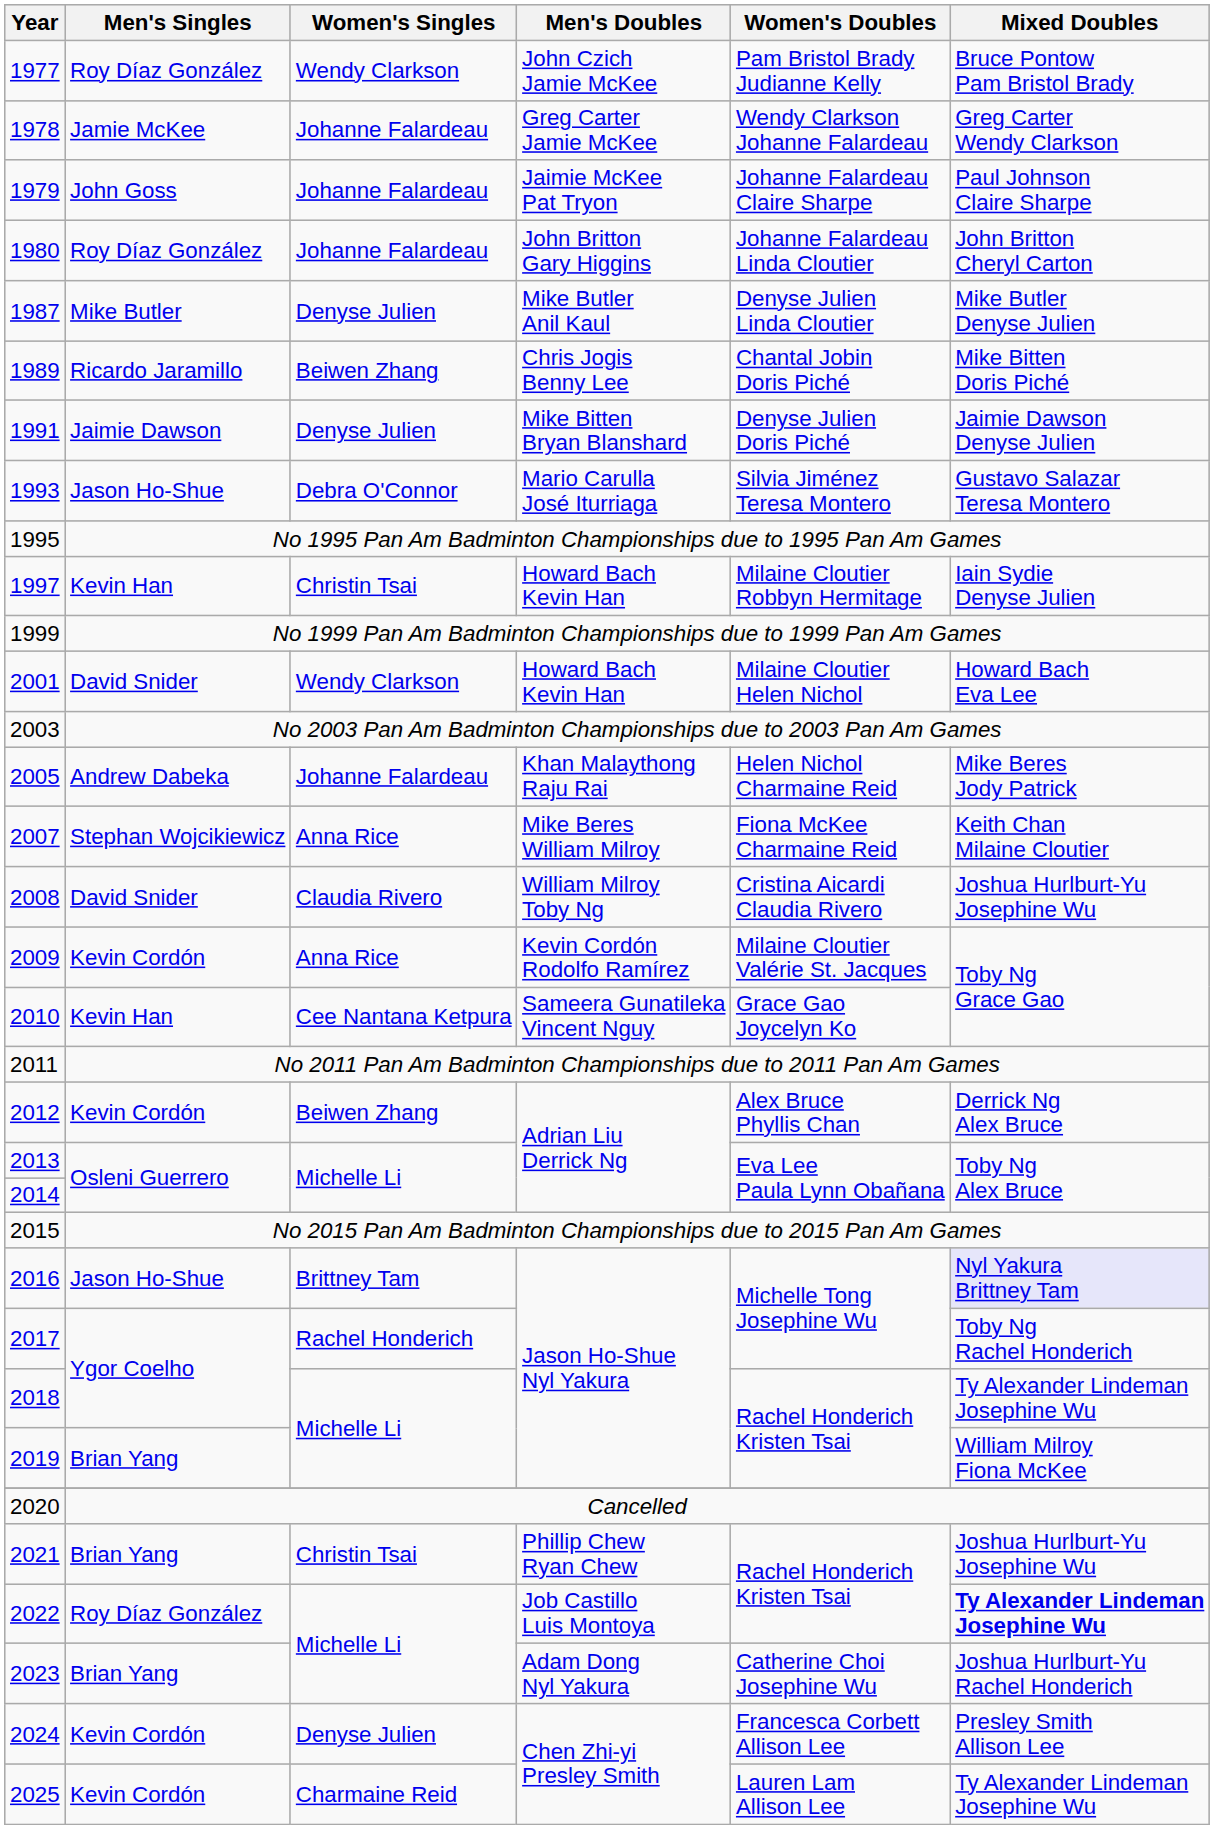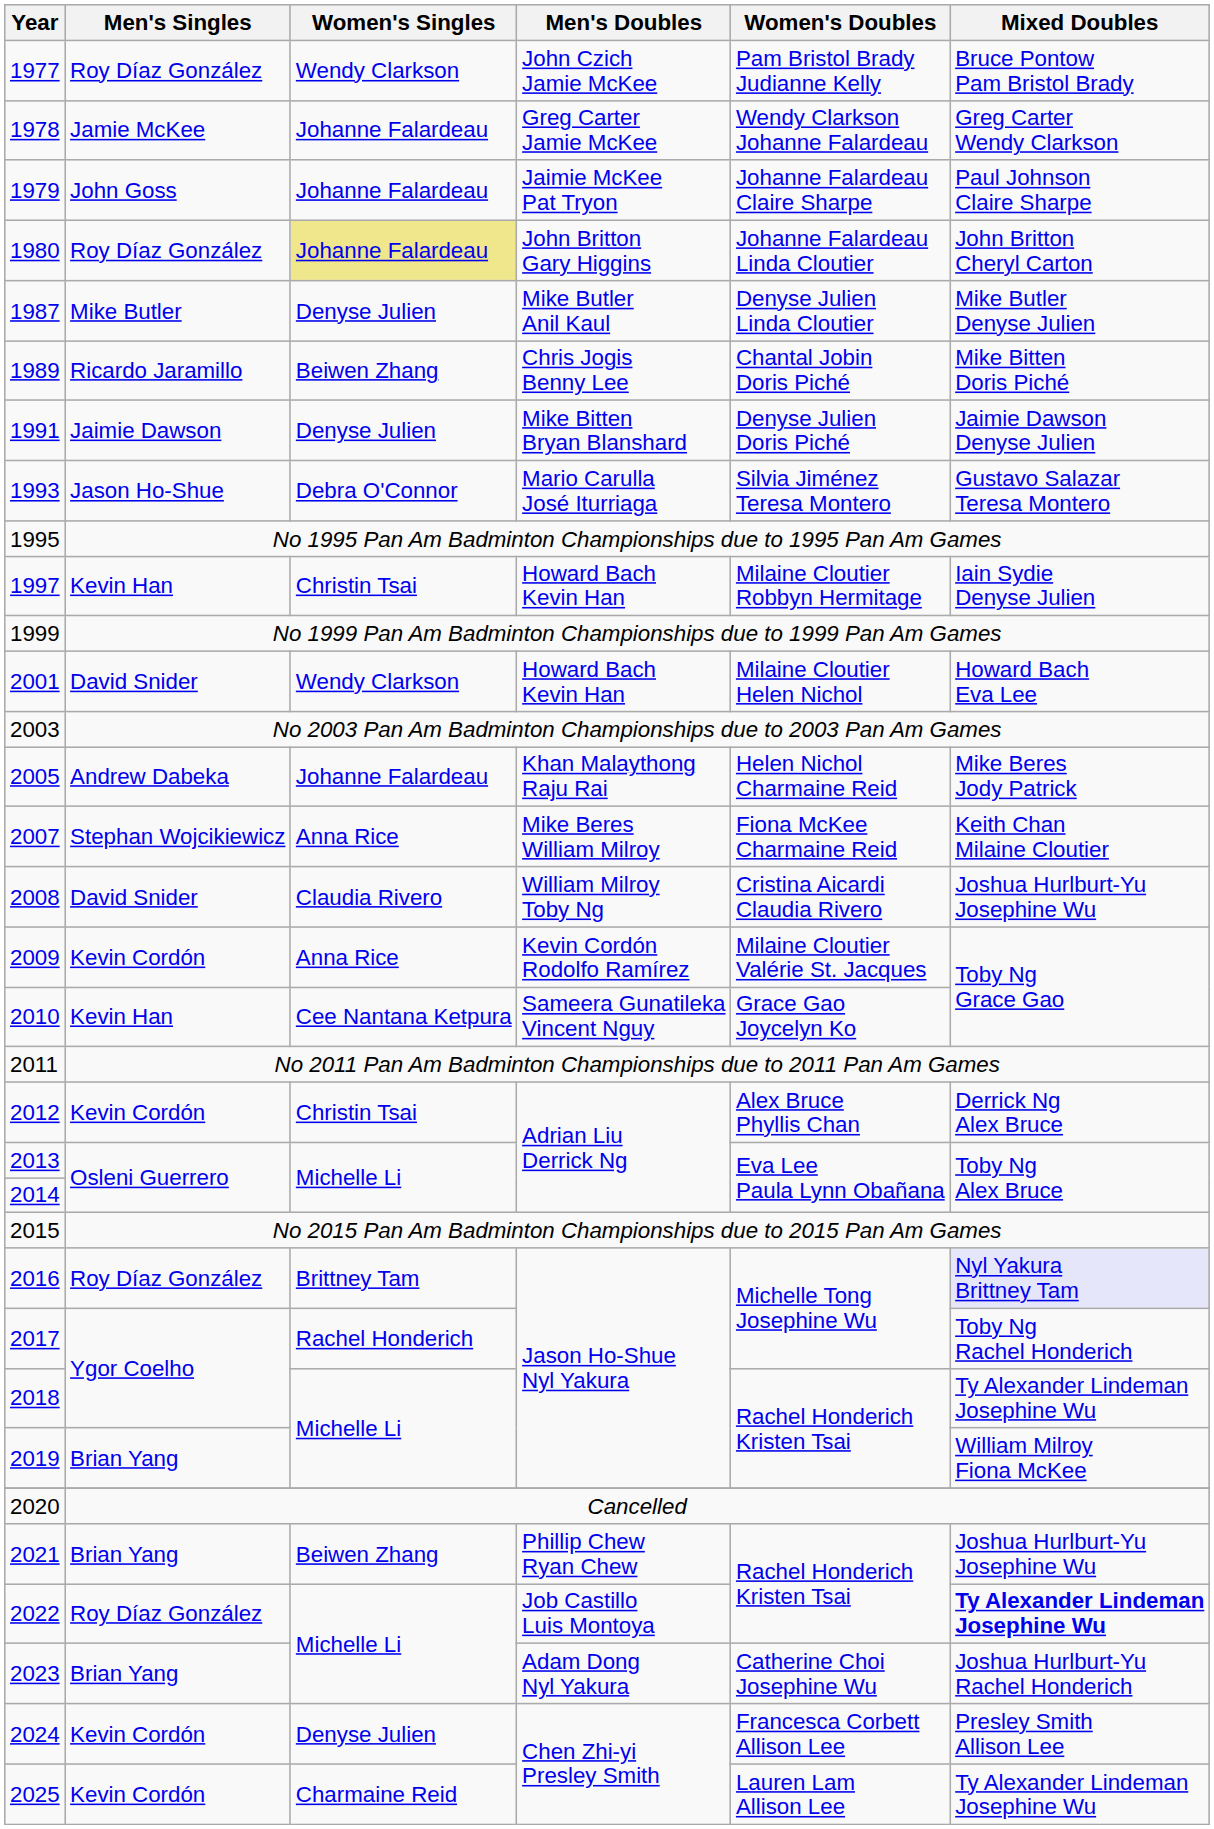 <table class=wikitable style="font-size:90%;">
 <tr>
 <th>Year</th>
 <th>Men's Singles</th>
 <th>Women's Singles</th>
 <th>Men's Doubles</th>
 <th>Women's Doubles</th>
 <th>Mixed Doubles</th>
 </tr>
 <tr>
 <td><a href='#'>1977</a></td>
 <td> <a href='#'>Roy Díaz González</a></td>
 <td> <a href='#'>Wendy Clarkson</a></td>
 <td> <a href='#'>John Czich</a><br> <a href='#'>Jamie McKee</a></td>
 <td> <a href='#'>Pam Bristol Brady</a><br> <a href='#'>Judianne Kelly</a></td>
 <td> <a href='#'>Bruce Pontow</a><br> <a href='#'>Pam Bristol Brady</a></td>
 </tr>
 <tr>
 <td><a href='#'>1978</a></td>
 <td> <a href='#'>Jamie McKee</a></td>
 <td> <a href='#'>Johanne Falardeau</a></td>
 <td> <a href='#'>Greg Carter</a><br> <a href='#'>Jamie McKee</a></td>
 <td> <a href='#'>Wendy Clarkson</a><br> <a href='#'>Johanne Falardeau</a></td>
 <td> <a href='#'>Greg Carter</a><br> <a href='#'>Wendy Clarkson</a></td>
 </tr>
 <tr>
 <td><a href='#'>1979</a></td>
 <td> <a href='#'>John Goss</a></td>
 <td> <a href='#'>Johanne Falardeau</a></td>
 <td> <a href='#'>Jaimie McKee</a><br> <a href='#'>Pat Tryon</a></td>
 <td> <a href='#'>Johanne Falardeau</a><br> <a href='#'>Claire Sharpe</a></td>
 <td> <a href='#'>Paul Johnson</a><br> <a href='#'>Claire Sharpe</a></td>
 </tr>
 <tr>
 <td><a href='#'>1980</a></td>
 <td> <a href='#'>Roy Díaz González</a></td>
-<td> <a href='#'>Johanne Falardeau</a></td>
+<td style="background: khaki;"> <a href='#'>Johanne Falardeau</a></td>
 <td> <a href='#'>John Britton</a><br> <a href='#'>Gary Higgins</a></td>
 <td> <a href='#'>Johanne Falardeau</a><br> <a href='#'>Linda Cloutier</a></td>
 <td> <a href='#'>John Britton</a><br> <a href='#'>Cheryl Carton</a></td>
 </tr>
 <tr>
 <td><a href='#'>1987</a></td>
 <td> <a href='#'>Mike Butler</a></td>
 <td> <a href='#'>Denyse Julien</a></td>
 <td> <a href='#'>Mike Butler</a><br>  <a href='#'>Anil Kaul</a></td>
 <td> <a href='#'>Denyse Julien</a> <br>  <a href='#'>Linda Cloutier</a></td>
 <td> <a href='#'>Mike Butler</a><br>  <a href='#'>Denyse Julien</a></td>
 </tr>
 <tr>
 <td><a href='#'>1989</a></td>
 <td> <a href='#'>Ricardo Jaramillo</a></td>
 <td> <a href='#'>Beiwen Zhang</a></td>
 <td> <a href='#'>Chris Jogis</a><br> <a href='#'>Benny Lee</a></td>
 <td> <a href='#'>Chantal Jobin</a><br> <a href='#'>Doris Piché</a></td>
 <td> <a href='#'>Mike Bitten</a><br> <a href='#'>Doris Piché</a></td>
 </tr>
 <tr>
 <td align=center><a href='#'>1991</a></td>
 <td> <a href='#'>Jaimie Dawson</a></td>
 <td> <a href='#'>Denyse Julien</a></td>
 <td> <a href='#'>Mike Bitten</a><br> <a href='#'>Bryan Blanshard</a></td>
 <td> <a href='#'>Denyse Julien</a><br> <a href='#'>Doris Piché</a></td>
 <td> <a href='#'>Jaimie Dawson</a><br> <a href='#'>Denyse Julien</a></td>
 </tr>
 <tr>
 <td align=center><a href='#'>1993</a></td>
 <td> <a href='#'>Jason Ho-Shue</a></td>
 <td> <a href='#'>Debra O'Connor</a></td>
 <td> <a href='#'>Mario Carulla</a><br> <a href='#'>José Iturriaga</a></td>
 <td> <a href='#'>Silvia Jiménez</a><br> <a href='#'>Teresa Montero</a></td>
 <td> <a href='#'>Gustavo Salazar</a><br> <a href='#'>Teresa Montero</a></td>
 </tr>
 <tr>
 <td>1995<br></td>
 <td colspan=5 align=center><em>No 1995 Pan Am Badminton Championships due to 1995 Pan Am Games</em></td>
 </tr>
 <tr>
 <td align=center><a href='#'>1997</a></td>
 <td> <a href='#'>Kevin Han</a></td>
 <td> <a href='#'>Christin Tsai</a></td>
 <td> <a href='#'>Howard Bach</a><br> <a href='#'>Kevin Han</a></td>
 <td> <a href='#'>Milaine Cloutier</a><br> <a href='#'>Robbyn Hermitage</a></td>
 <td> <a href='#'>Iain Sydie</a><br> <a href='#'>Denyse Julien</a></td>
 </tr>
 <tr>
 <td>1999<br></td>
 <td colspan=5 align=center><em>No 1999 Pan Am Badminton Championships due to 1999 Pan Am Games</em></td>
 </tr>
 <tr>
 <td align=center><a href='#'>2001</a></td>
 <td> <a href='#'>David Snider</a></td>
 <td> <a href='#'>Wendy Clarkson</a></td>
 <td> <a href='#'>Howard Bach</a><br> <a href='#'>Kevin Han</a></td>
 <td> <a href='#'>Milaine Cloutier</a><br> <a href='#'>Helen Nichol</a></td>
 <td> <a href='#'>Howard Bach</a><br> <a href='#'>Eva Lee</a></td>
 </tr>
 <tr>
 <td>2003<br></td>
 <td colspan=5 align=center><em>No 2003 Pan Am Badminton Championships due to 2003 Pan Am Games</em></td>
 </tr>
 <tr>
 <td align=center><a href='#'>2005</a></td>
 <td> <a href='#'>Andrew Dabeka</a></td>
 <td> <a href='#'>Johanne Falardeau</a></td>
 <td> <a href='#'>Khan Malaythong</a><br> <a href='#'>Raju Rai</a></td>
 <td> <a href='#'>Helen Nichol</a><br> <a href='#'>Charmaine Reid</a></td>
 <td> <a href='#'>Mike Beres</a><br> <a href='#'>Jody Patrick</a></td>
 </tr>
 <tr>
 <td align=center><a href='#'>2007</a></td>
 <td> <a href='#'>Stephan Wojcikiewicz</a></td>
 <td> <a href='#'>Anna Rice</a></td>
 <td> <a href='#'>Mike Beres</a><br> <a href='#'>William Milroy</a></td>
 <td> <a href='#'>Fiona McKee</a><br> <a href='#'>Charmaine Reid</a></td>
 <td> <a href='#'>Keith Chan</a><br> <a href='#'>Milaine Cloutier</a></td>
 </tr>
 <tr>
 <td align=center><a href='#'>2008</a></td>
 <td> <a href='#'>David Snider</a></td>
 <td> <a href='#'>Claudia Rivero</a></td>
 <td> <a href='#'>William Milroy</a><br> <a href='#'>Toby Ng</a></td>
 <td> <a href='#'>Cristina Aicardi</a><br> <a href='#'>Claudia Rivero</a></td>
 <td> <a href='#'>Joshua Hurlburt-Yu</a><br> <a href='#'>Josephine Wu</a></td>
 </tr>
 <tr>
 <td align=center><a href='#'>2009</a></td>
 <td> <a href='#'>Kevin Cordón</a></td>
 <td> <a href='#'>Anna Rice</a></td>
 <td> <a href='#'>Kevin Cordón</a><br> <a href='#'>Rodolfo Ramírez</a></td>
 <td> <a href='#'>Milaine Cloutier</a><br> <a href='#'>Valérie St. Jacques</a></td>
 <td rowspan=2> <a href='#'>Toby Ng</a><br> <a href='#'>Grace Gao</a></td>
 </tr>
 <tr>
 <td align=center><a href='#'>2010</a></td>
 <td> <a href='#'>Kevin Han</a></td>
 <td> <a href='#'>Cee Nantana Ketpura</a></td>
 <td> <a href='#'>Sameera Gunatileka</a><br> <a href='#'>Vincent Nguy</a></td>
 <td> <a href='#'>Grace Gao</a><br> <a href='#'>Joycelyn Ko</a></td>
 </tr>
 <tr>
 <td>2011<br></td>
 <td colspan=5 align=center><em>No 2011 Pan Am Badminton Championships due to 2011 Pan Am Games</em></td>
 </tr>
 <tr>
 <td align=center><a href='#'>2012</a></td>
 <td> <a href='#'>Kevin Cordón</a></td>
-<td> <a href='#'>Beiwen Zhang</a></td>
+<td> <a href='#'>Christin Tsai</a></td>
 <td rowspan=3> <a href='#'>Adrian Liu</a><br> <a href='#'>Derrick Ng</a></td>
 <td> <a href='#'>Alex Bruce</a><br> <a href='#'>Phyllis Chan</a></td>
 <td> <a href='#'>Derrick Ng</a><br> <a href='#'>Alex Bruce</a></td>
 </tr>
 <tr>
 <td align=center><a href='#'>2013</a></td>
 <td rowspan=2> <a href='#'>Osleni Guerrero</a></td>
 <td rowspan=2> <a href='#'>Michelle Li</a></td>
 <td rowspan=2> <a href='#'>Eva Lee</a><br> <a href='#'>Paula Lynn Obañana</a></td>
 <td rowspan=2> <a href='#'>Toby Ng</a><br> <a href='#'>Alex Bruce</a></td>
 </tr>
 <tr>
 <td align=center><a href='#'>2014</a></td>
 </tr>
 <tr>
 <td align=center>2015</td>
 <td colspan=5 align=center><em>No 2015 Pan Am Badminton Championships due to 2015 Pan Am Games</em></td>
 </tr>
 <tr>
 <td align=center><a href='#'>2016</a></td>
-<td> <a href='#'>Jason Ho-Shue</a></td>
+<td> <a href='#'>Roy Díaz González</a></td>
 <td> <a href='#'>Brittney Tam</a></td>
 <td rowspan=4> <a href='#'>Jason Ho-Shue</a><br> <a href='#'>Nyl Yakura</a></td>
 <td rowspan=2> <a href='#'>Michelle Tong</a><br> <a href='#'>Josephine Wu</a></td>
 <td style="background: lavender;"> <a href='#'>Nyl Yakura</a><br> <a href='#'>Brittney Tam</a></td>
 </tr>
 <tr>
 <td align=center><a href='#'>2017</a></td>
 <td rowspan=2> <a href='#'>Ygor Coelho</a></td>
 <td> <a href='#'>Rachel Honderich</a></td>
 <td> <a href='#'>Toby Ng</a><br> <a href='#'>Rachel Honderich</a></td>
 </tr>
 <tr>
 <td align=center><a href='#'>2018</a></td>
 <td rowspan=2> <a href='#'>Michelle Li</a></td>
 <td rowspan=2> <a href='#'>Rachel Honderich</a><br> <a href='#'>Kristen Tsai</a></td>
 <td> <a href='#'>Ty Alexander Lindeman</a><br> <a href='#'>Josephine Wu</a></td>
 </tr>
 <tr>
 <td align=center><a href='#'>2019</a></td>
 <td> <a href='#'>Brian Yang</a></td>
 <td> <a href='#'>William Milroy</a><br> <a href='#'>Fiona McKee</a></td>
 </tr>
 <tr>
 </tr>
 <tr>
 <td align=center>2020</td>
 <td colspan="5" align="center"><em>Cancelled</em></td>
 </tr>
 <tr>
 <td align=center><a href='#'>2021</a></td>
 <td> <a href='#'>Brian Yang</a></td>
-<td> <a href='#'>Christin Tsai</a></td>
+<td> <a href='#'>Beiwen Zhang</a></td>
 <td> <a href='#'>Phillip Chew</a> <br> <a href='#'>Ryan Chew</a></td>
 <td rowspan=2> <a href='#'>Rachel Honderich</a> <br> <a href='#'>Kristen Tsai</a></td>
 <td> <a href='#'>Joshua Hurlburt-Yu</a> <br> <a href='#'>Josephine Wu</a></td>
 </tr>
 <tr>
 <td align=center><a href='#'>2022</a></td>
 <td> <a href='#'>Roy Díaz González</a></td>
 <td rowspan="2"> <a href='#'>Michelle Li</a></td>
 <td> <a href='#'>Job Castillo</a> <br>  <a href='#'>Luis Montoya</a></td>
 <td><strong> <a href='#'>Ty Alexander Lindeman</a> <br> <a href='#'>Josephine Wu</a></strong></td>
 </tr>
 <tr>
 <td align=center><a href='#'>2023</a></td>
 <td> <a href='#'>Brian Yang</a></td>
 <td> <a href='#'>Adam Dong</a> <br> <a href='#'>Nyl Yakura</a></td>
 <td> <a href='#'>Catherine Choi</a> <br> <a href='#'>Josephine Wu</a></td>
 <td> <a href='#'>Joshua Hurlburt-Yu</a> <br> <a href='#'>Rachel Honderich</a></td>
 </tr>
 <tr>
 <td align=center><a href='#'>2024</a></td>
 <td> <a href='#'>Kevin Cordón</a></td>
 <td> <a href='#'>Denyse Julien</a></td>
 <td rowspan="2"> <a href='#'>Chen Zhi-yi</a> <br> <a href='#'>Presley Smith</a></td>
 <td> <a href='#'>Francesca Corbett</a> <br> <a href='#'>Allison Lee</a></td>
 <td> <a href='#'>Presley Smith</a> <br> <a href='#'>Allison Lee</a></td>
 </tr>
 <tr>
 <td align=center><a href='#'>2025</a></td>
 <td> <a href='#'>Kevin Cordón</a></td>
 <td> <a href='#'>Charmaine Reid</a></td>
 <td> <a href='#'>Lauren Lam</a><br> <a href='#'>Allison Lee</a></td>
 <td> <a href='#'>Ty Alexander Lindeman</a><br> <a href='#'>Josephine Wu</a></td>
 </tr>
 </table>
